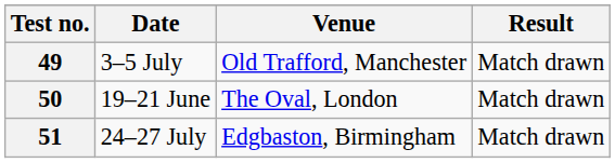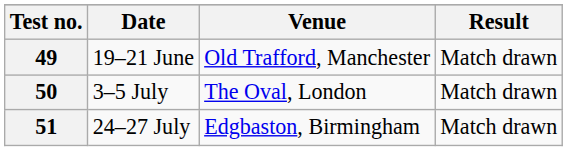 <table class="wikitable">
 <tr>
 </tr>
 <tr>
 <th scope="col">Test no.</th>
 <th scope="col">Date</th>
 <th scope="col">Venue</th>
 <th scope="col">Result</th>
 </tr>
 <tr>
 <th scope="row">49</th>
-<td>3–5 July</td>
+<td>19–21 June</td>
 <td><a href='#'>Old Trafford</a>, Manchester</td>
 <td>Match drawn</td>
 </tr>
 <tr>
 <th scope="row">50</th>
-<td>19–21 June</td>
+<td>3–5 July</td>
 <td><a href='#'>The Oval</a>, London</td>
 <td>Match drawn</td>
 </tr>
 <tr>
 <th scope="row">51</th>
 <td>24–27 July</td>
 <td><a href='#'>Edgbaston</a>, Birmingham</td>
 <td>Match drawn</td>
 </tr>
 </table>
